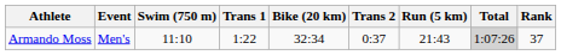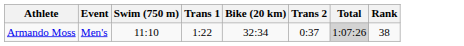 <table class="wikitable" border="1" style="font-size:90%">
 <tr>
 <th>Athlete</th>
 <th>Event</th>
 <th>Swim (750 m)</th>
 <th>Trans 1</th>
 <th>Bike (20 km)</th>
 <th>Trans 2</th>
-<th>Run (5 km)</th>
 <th>Total</th>
 <th>Rank</th>
 </tr>
 <tr align=center>
 <td align=left><a href='#'>Armando Moss</a></td>
 <td align=left><a href='#'>Men's</a></td>
 <td>11:10</td>
 <td>1:22</td>
 <td>32:34</td>
 <td>0:37</td>
-<td>21:43</td>
 <td style="background: lightgrey;">1:07:26</td>
-<td>37</td>
+<td>38</td>
 </tr>
 </table>
